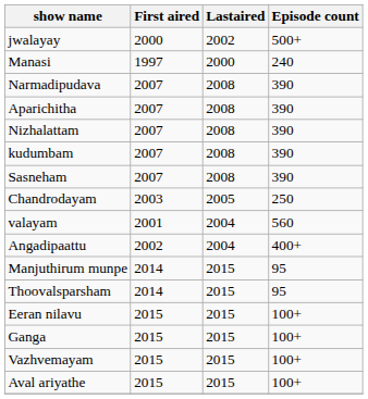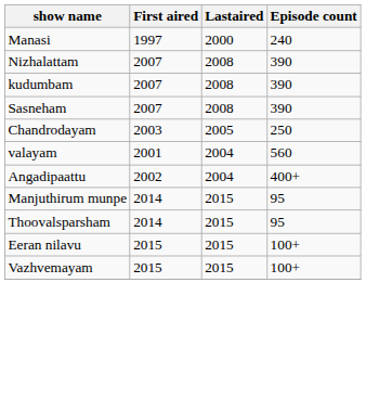 <table class="wikitable sortable">
 <tr>
 <th>show name</th>
 <th>First aired</th>
 <th>Lastaired</th>
 <th>Episode count</th>
 </tr>
 <tr>
-<td>jwalayay</td>
-<td>2000</td>
-<td>2002</td>
-<td>500+</td>
-</tr>
-<tr>
 <td>Manasi</td>
 <td>1997</td>
 <td>2000</td>
 <td>240</td>
-</tr>
-<tr>
-<td>Narmadipudava</td>
-<td>2007</td>
-<td>2008</td>
-<td>390</td>
-</tr>
-<tr>
-<td>Aparichitha</td>
-<td>2007</td>
-<td>2008</td>
-<td>390</td>
 </tr>
 <tr>
 <td>Nizhalattam</td>
 <td>2007</td>
 <td>2008</td>
 <td>390</td>
 </tr>
 <tr>
 <td>kudumbam</td>
 <td>2007</td>
 <td>2008</td>
 <td>390</td>
 </tr>
 <tr>
 <td>Sasneham</td>
 <td>2007</td>
 <td>2008</td>
 <td>390</td>
 </tr>
 <tr>
 <td>Chandrodayam</td>
 <td>2003</td>
 <td>2005</td>
 <td>250</td>
 </tr>
 <tr>
 <td>valayam</td>
 <td>2001</td>
 <td>2004</td>
 <td>560</td>
 </tr>
 <tr>
 <td>Angadipaattu</td>
 <td>2002</td>
 <td>2004</td>
 <td>400+</td>
 </tr>
 <tr>
 <td>Manjuthirum munpe</td>
 <td>2014</td>
 <td>2015</td>
 <td>95</td>
 </tr>
 <tr>
 <td>Thoovalsparsham</td>
 <td>2014</td>
 <td>2015</td>
 <td>95</td>
 </tr>
 <tr>
 <td>Eeran nilavu</td>
 <td>2015</td>
 <td>2015</td>
 <td>100+</td>
 </tr>
 <tr>
-<td>Ganga</td>
-<td>2015</td>
-<td>2015</td>
-<td>100+</td>
-</tr>
-<tr>
 <td>Vazhvemayam</td>
-<td>2015</td>
-<td>2015</td>
-<td>100+</td>
-</tr>
-<tr>
-<td>Aval ariyathe</td>
 <td>2015</td>
 <td>2015</td>
 <td>100+</td>
 </tr>
 <tr>
 </tr>
 </table>
